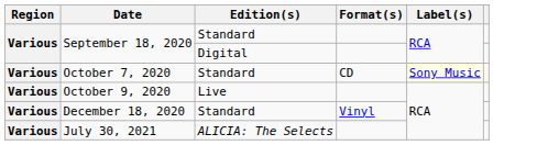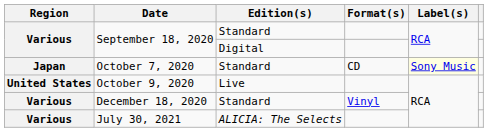 <table class="wikitable sortable plainrowheaders">
 <tr>
 <th scope="col">Region</th>
 <th scope="col">Date</th>
 <th scope="col">Edition(s)</th>
 <th scope="col">Format(s)</th>
 <th scope="col">Label(s)</th>
 <th scope="col"></th>
 </tr>
 <tr>
 <th scope="row" rowspan="2">Various</th>
 <td rowspan="2">September 18, 2020</td>
 <td>Standard</td>
 <td></td>
 <td rowspan="2"><a href='#'>RCA</a></td>
 <td style="text-align:center;"></td>
 </tr>
 <tr>
 <td>Digital</td>
 <td></td>
 <td style="text-align:center;"></td>
 </tr>
 <tr>
-<th scope="row">Various</th>
+<th scope="row">Japan</th>
 <td>October 7, 2020</td>
 <td>Standard</td>
 <td>CD</td>
 <td style="background: lightyellow;"><a href='#'>Sony Music</a></td>
 <td style="text-align:center;"></td>
 </tr>
 <tr>
-<th scope="row">Various</th>
+<th scope="row">United States</th>
 <td>October 9, 2020</td>
 <td>Live</td>
 <td></td>
 <td rowspan="3">RCA</td>
 <td style="text-align:center;"></td>
 </tr>
 <tr>
 <th scope="row">Various</th>
 <td>December 18, 2020</td>
 <td>Standard</td>
 <td><a href='#'>Vinyl</a></td>
 <td style="text-align:center;"></td>
 </tr>
 <tr>
 <th scope="row">Various</th>
 <td>July 30, 2021</td>
 <td><em>ALICIA: The Selects</em></td>
 <td></td>
 <td style="text-align:center;"></td>
 </tr>
 </table>
